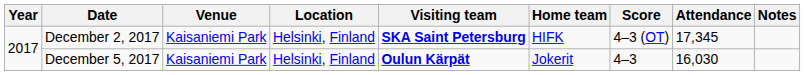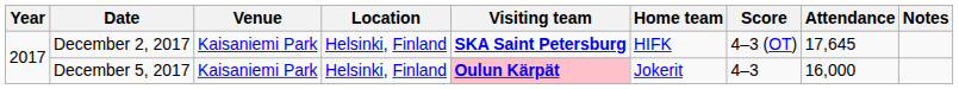 <table class="wikitable">
 <tr>
 <th>Year</th>
 <th>Date</th>
 <th>Venue</th>
 <th>Location</th>
 <th>Visiting team</th>
 <th>Home team</th>
 <th>Score</th>
 <th>Attendance</th>
 <th>Notes</th>
 </tr>
 <tr>
 <td rowspan=2>2017</td>
 <td>December 2, 2017</td>
 <td><a href='#'>Kaisaniemi Park</a></td>
 <td><a href='#'>Helsinki</a>, <a href='#'>Finland</a></td>
 <td><strong><a href='#'>SKA Saint Petersburg</a></strong></td>
 <td><a href='#'>HIFK</a></td>
 <td>4–3 (<a href='#'>OT</a>)</td>
-<td>17,345</td>
+<td>17,645</td>
 <td></td>
 </tr>
 <tr>
 <td>December 5, 2017</td>
 <td><a href='#'>Kaisaniemi Park</a></td>
 <td><a href='#'>Helsinki</a>, <a href='#'>Finland</a></td>
-<td><strong><a href='#'>Oulun Kärpät</a></strong></td>
+<td style="background: pink;"><strong><a href='#'>Oulun Kärpät</a></strong></td>
 <td><a href='#'>Jokerit</a></td>
 <td>4–3</td>
-<td>16,030</td>
+<td>16,000</td>
 <td></td>
 </tr>
 </table>
